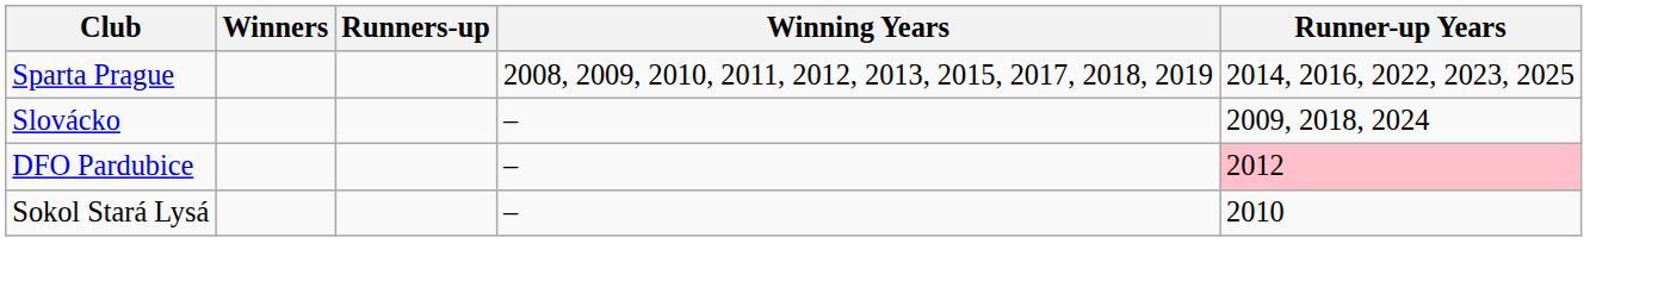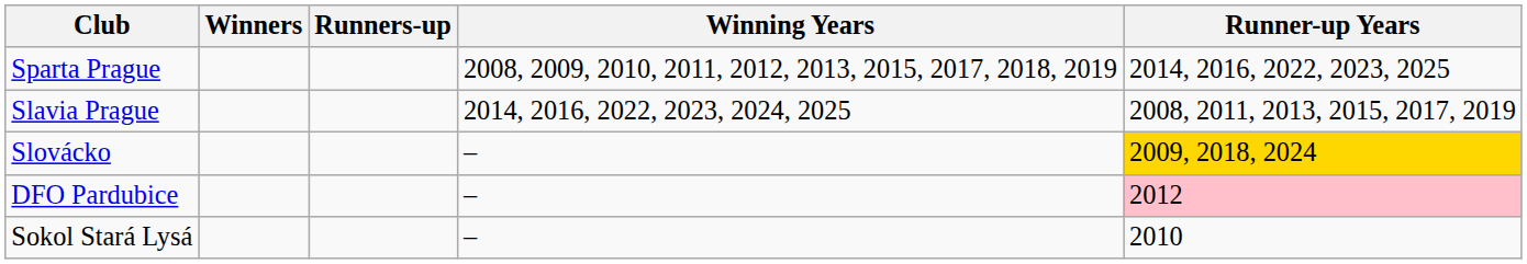 <table class="wikitable sortable">
 <tr>
 <th>Club</th>
 <th>Winners</th>
 <th>Runners-up</th>
 <th>Winning Years</th>
 <th>Runner-up Years</th>
 </tr>
 <tr>
 <td><a href='#'>Sparta Prague</a></td>
 <td></td>
 <td></td>
 <td>2008, 2009, 2010, 2011, 2012, 2013, 2015, 2017, 2018, 2019</td>
 <td>2014, 2016, 2022, 2023, 2025</td>
 </tr>
 <tr>
+<td><a href='#'>Slavia Prague</a></td>
+<td></td>
+<td></td>
+<td>2014, 2016, 2022, 2023, 2024, 2025</td>
+<td>2008, 2011, 2013, 2015, 2017, 2019</td>
+</tr>
+<tr>
 <td><a href='#'>Slovácko</a></td>
 <td></td>
 <td></td>
 <td>–</td>
-<td>2009, 2018, 2024</td>
+<td style="background: gold;">2009, 2018, 2024</td>
 </tr>
 <tr>
 <td><a href='#'>DFO Pardubice</a></td>
 <td></td>
 <td></td>
 <td>–</td>
 <td style="background: pink;">2012</td>
 </tr>
 <tr>
 <td>Sokol Stará Lysá</td>
 <td></td>
 <td></td>
 <td>–</td>
 <td>2010</td>
 </tr>
 </table>
